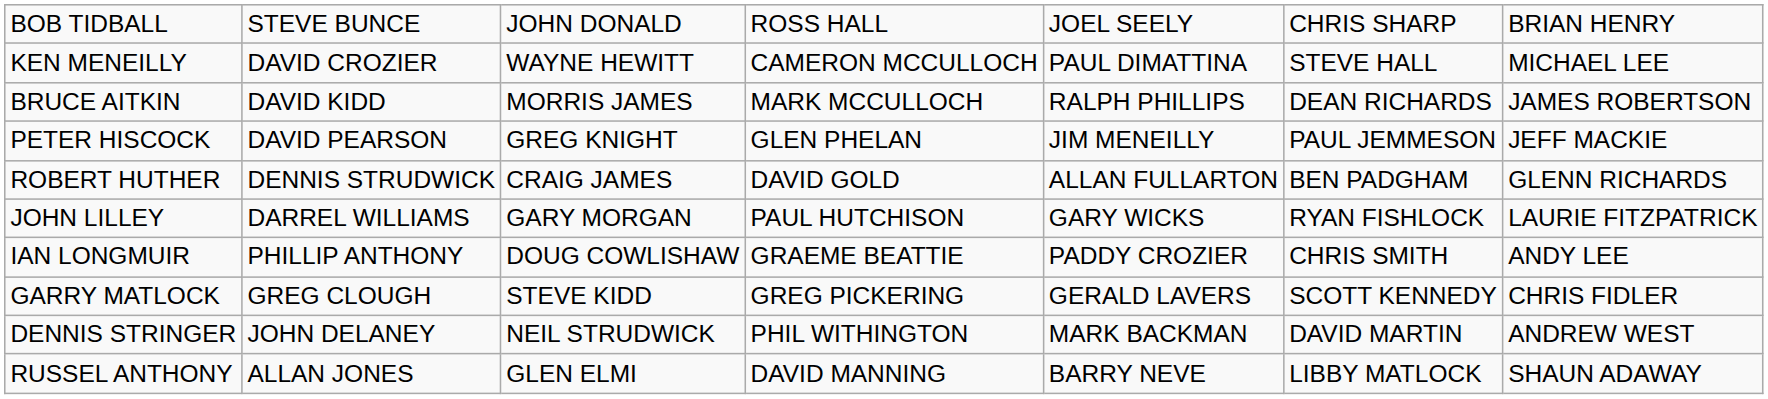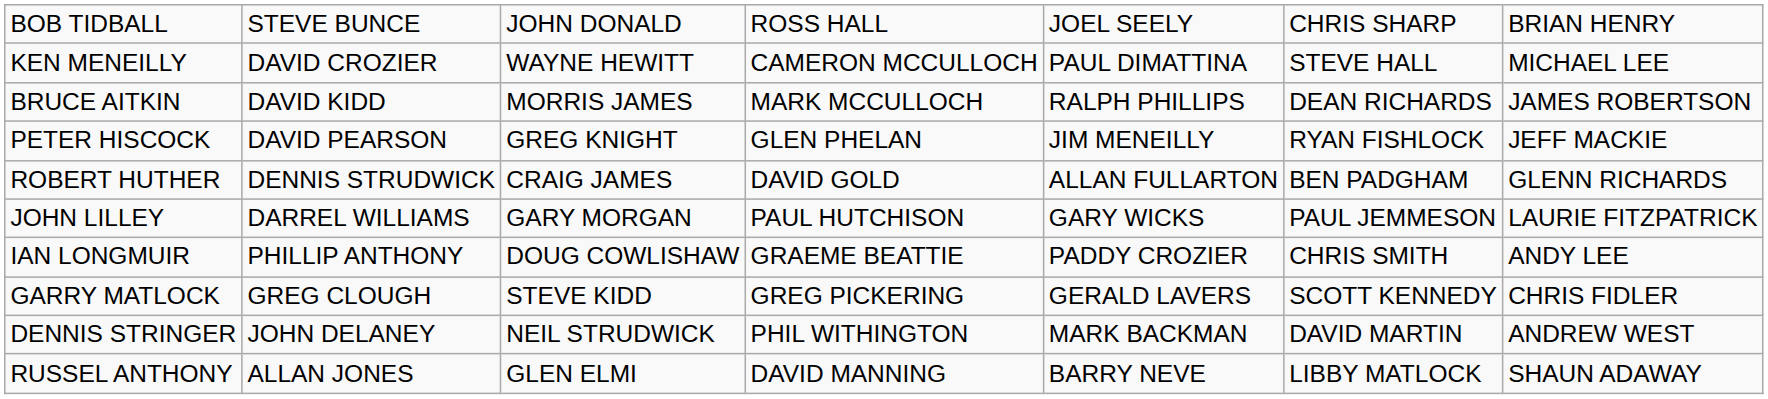 <table class="wikitable">
 <tr>
 <td>BOB TIDBALL</td>
 <td>STEVE BUNCE</td>
 <td>JOHN DONALD</td>
 <td>ROSS HALL</td>
 <td>JOEL SEELY</td>
 <td>CHRIS SHARP</td>
 <td colspan="2">BRIAN HENRY</td>
 </tr>
 <tr>
 <td>KEN MENEILLY</td>
 <td>DAVID CROZIER</td>
 <td>WAYNE HEWITT</td>
 <td>CAMERON MCCULLOCH</td>
 <td>PAUL DIMATTINA</td>
 <td>STEVE HALL</td>
 <td colspan="2">MICHAEL LEE</td>
 </tr>
 <tr>
 <td>BRUCE AITKIN</td>
 <td>DAVID KIDD</td>
 <td>MORRIS JAMES</td>
 <td>MARK MCCULLOCH</td>
 <td>RALPH PHILLIPS</td>
 <td>DEAN RICHARDS</td>
 <td colspan="2">JAMES ROBERTSON</td>
 </tr>
 <tr>
 <td>PETER HISCOCK</td>
 <td>DAVID PEARSON</td>
 <td>GREG KNIGHT</td>
 <td>GLEN PHELAN</td>
 <td>JIM MENEILLY</td>
-<td>PAUL JEMMESON</td>
+<td>RYAN FISHLOCK</td>
 <td colspan="2">JEFF MACKIE</td>
 </tr>
 <tr>
 <td>ROBERT HUTHER</td>
 <td>DENNIS STRUDWICK</td>
 <td>CRAIG JAMES</td>
 <td>DAVID GOLD</td>
 <td>ALLAN FULLARTON</td>
 <td>BEN PADGHAM</td>
 <td colspan="2">GLENN RICHARDS</td>
 </tr>
 <tr>
 <td>JOHN LILLEY</td>
 <td>DARREL WILLIAMS</td>
 <td>GARY MORGAN</td>
 <td>PAUL HUTCHISON</td>
 <td>GARY WICKS</td>
-<td>RYAN FISHLOCK</td>
+<td>PAUL JEMMESON</td>
 <td colspan="2">LAURIE FITZPATRICK</td>
 </tr>
 <tr>
 <td>IAN LONGMUIR</td>
 <td>PHILLIP ANTHONY</td>
 <td>DOUG COWLISHAW</td>
 <td>GRAEME BEATTIE</td>
 <td>PADDY CROZIER</td>
 <td>CHRIS SMITH</td>
 <td colspan="2">ANDY LEE</td>
 </tr>
 <tr>
 <td>GARRY MATLOCK</td>
 <td>GREG CLOUGH</td>
 <td>STEVE KIDD</td>
 <td>GREG PICKERING</td>
 <td>GERALD LAVERS</td>
 <td>SCOTT KENNEDY</td>
 <td colspan="2">CHRIS FIDLER</td>
 </tr>
 <tr>
 <td>DENNIS STRINGER</td>
 <td>JOHN DELANEY</td>
 <td>NEIL STRUDWICK</td>
 <td>PHIL WITHINGTON</td>
 <td>MARK BACKMAN</td>
 <td>DAVID MARTIN</td>
 <td colspan="2">ANDREW WEST</td>
 </tr>
 <tr>
 <td>RUSSEL ANTHONY</td>
 <td>ALLAN JONES</td>
 <td>GLEN ELMI</td>
 <td>DAVID MANNING</td>
 <td>BARRY NEVE</td>
 <td>LIBBY MATLOCK</td>
 <td colspan="2">SHAUN ADAWAY</td>
 </tr>
 </table>
